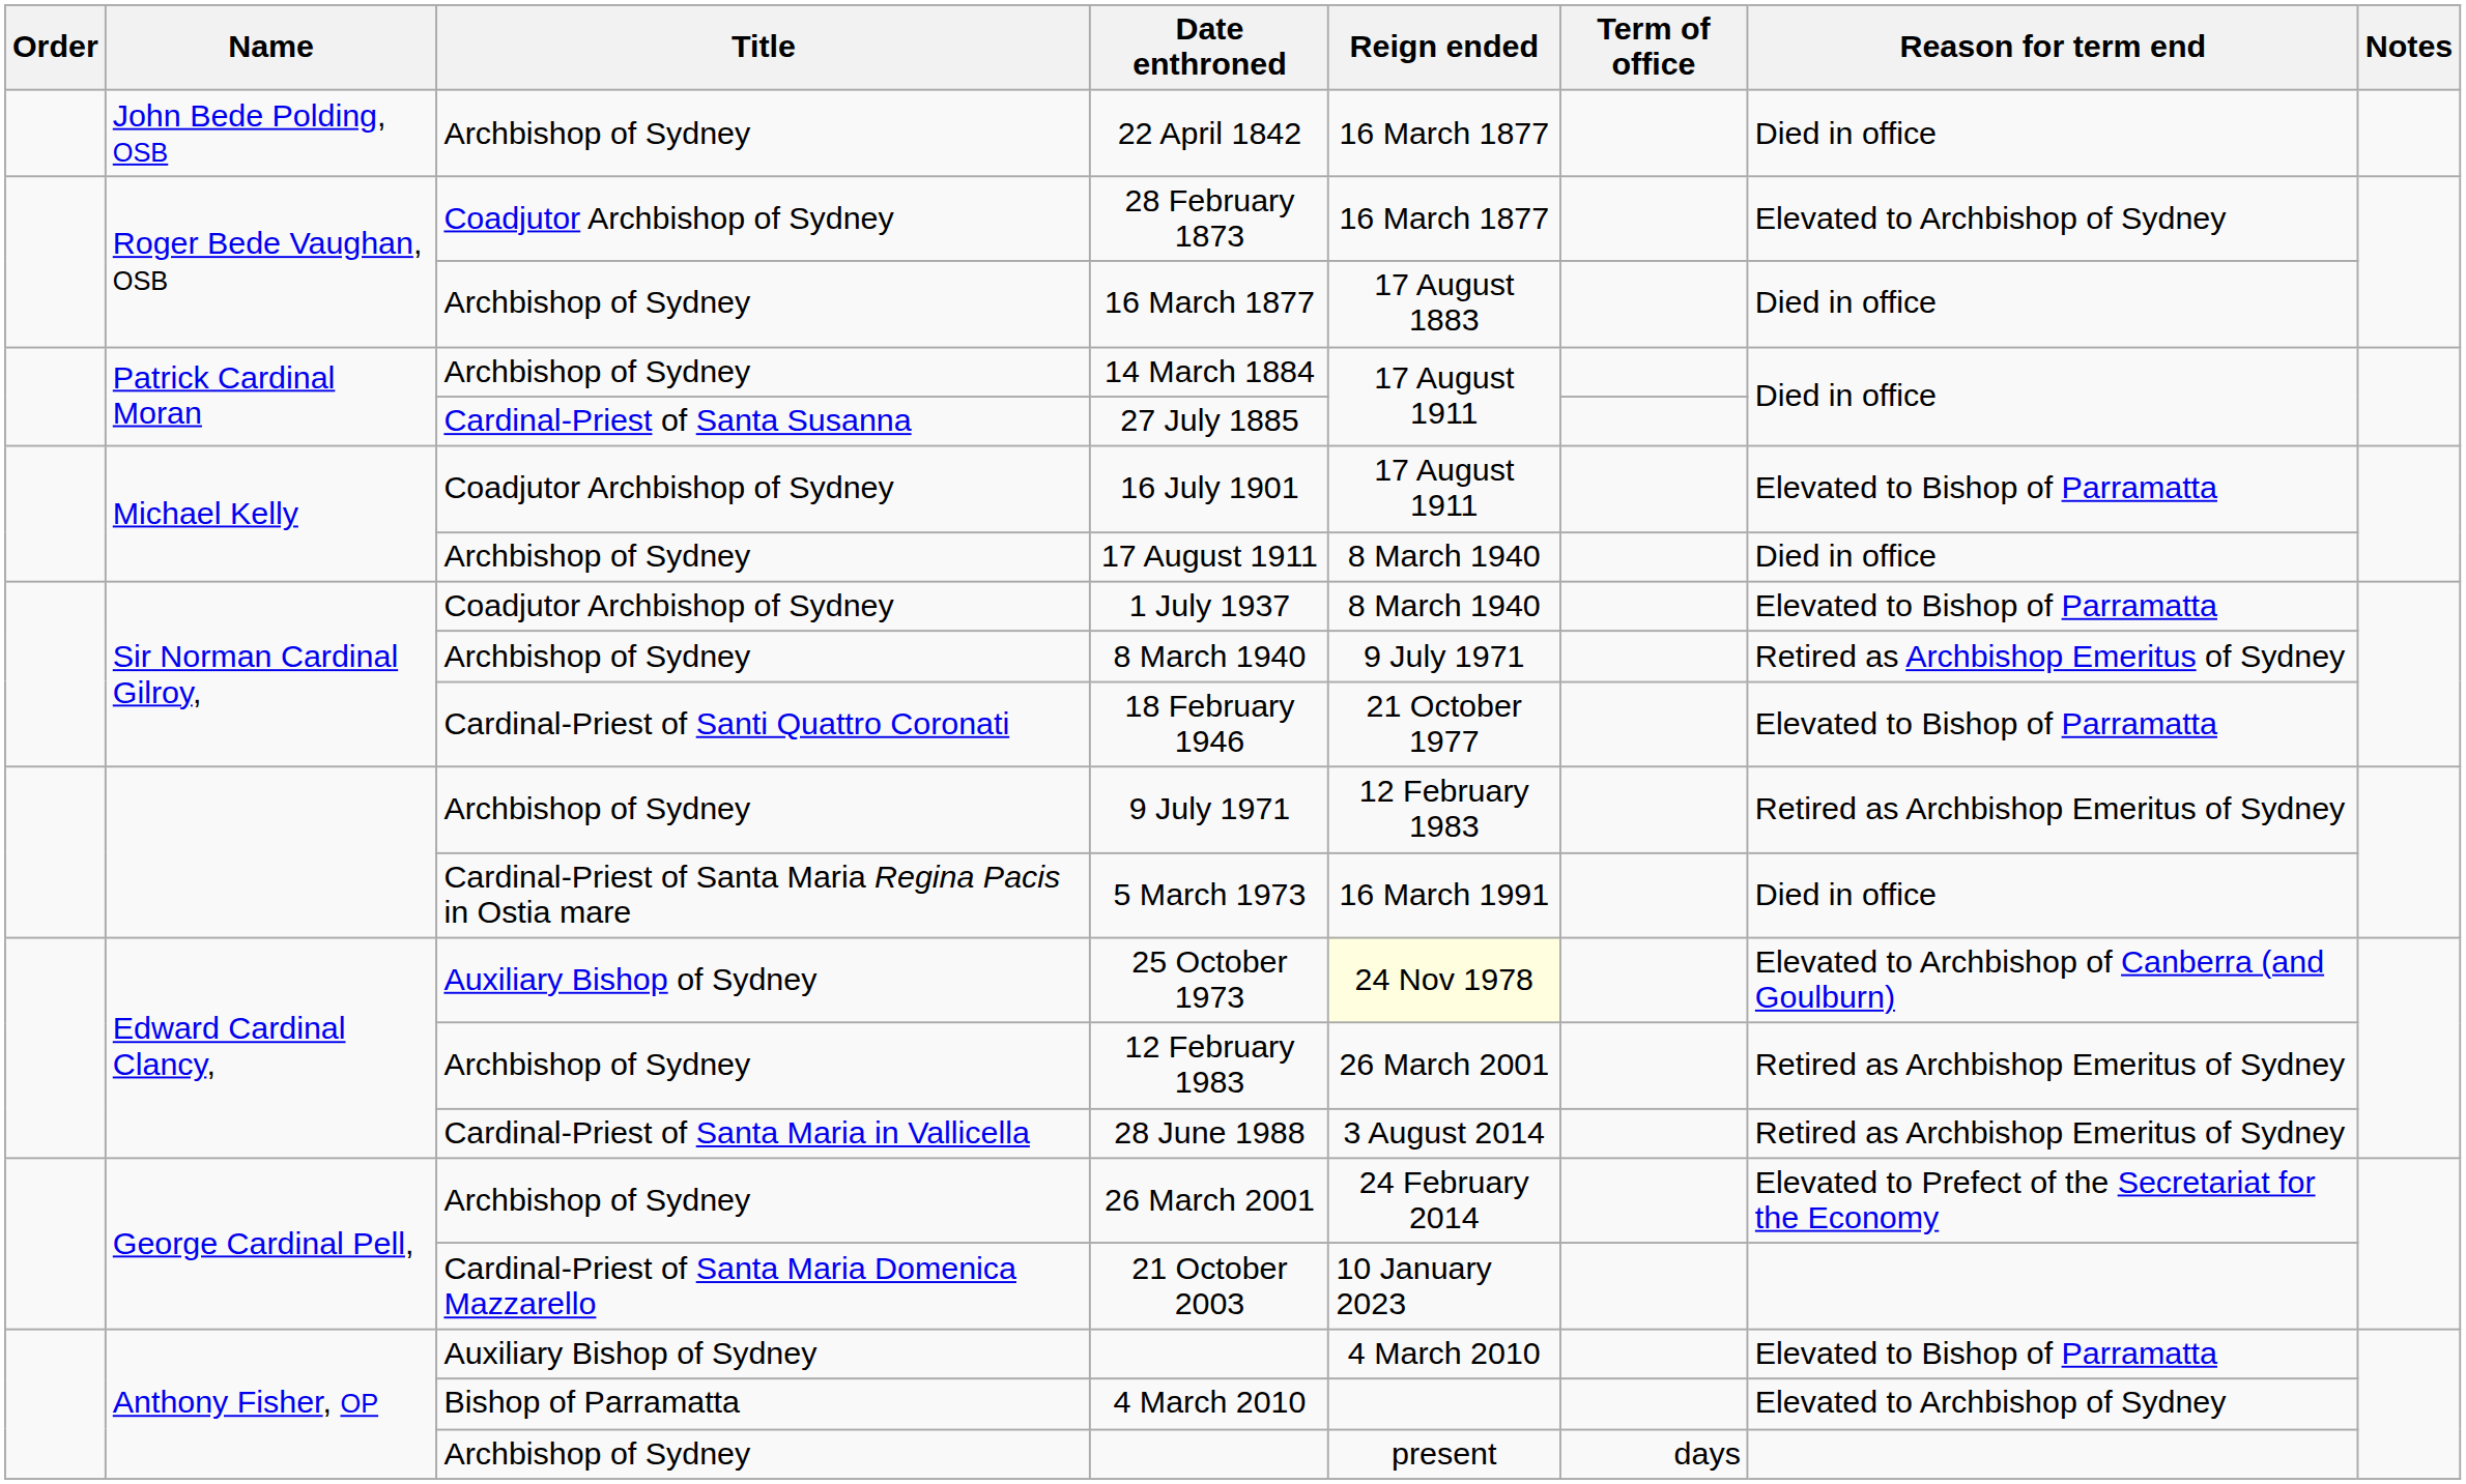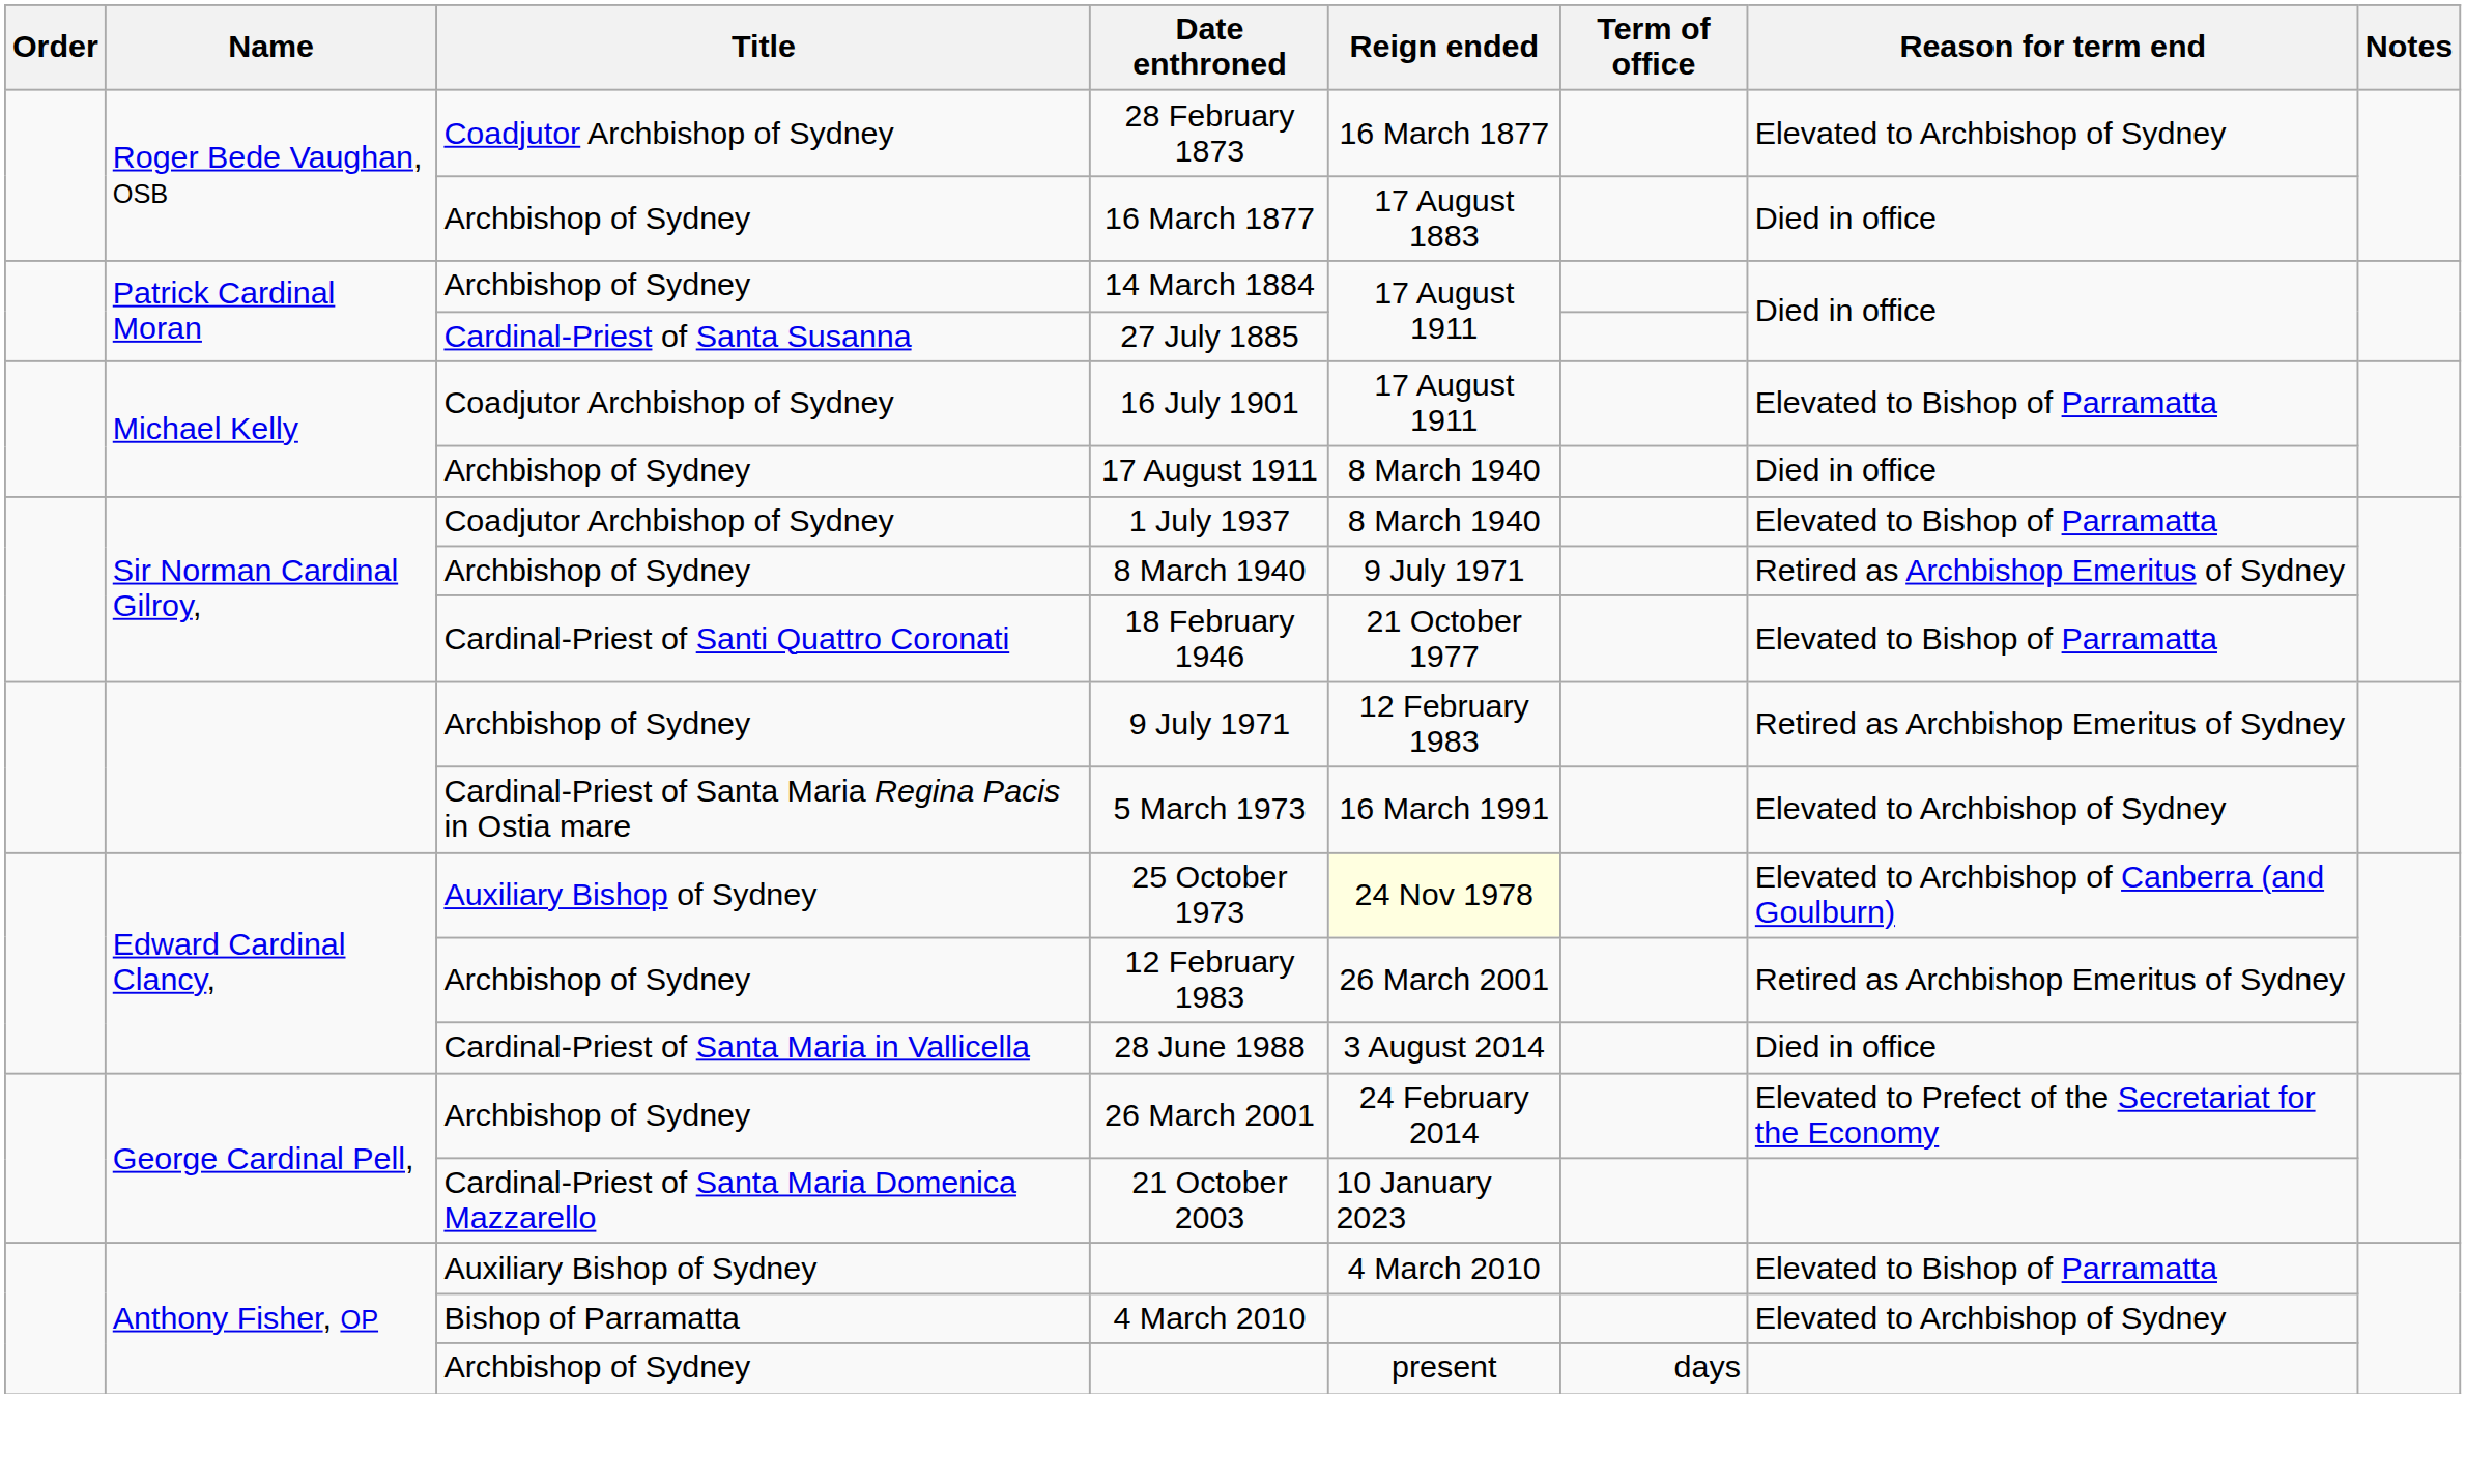 <table class="wikitable">
 <tr>
 <th>Order</th>
 <th>Name</th>
 <th>Title</th>
 <th>Date enthroned</th>
 <th>Reign ended</th>
 <th>Term of office</th>
 <th>Reason for term end</th>
 <th>Notes</th>
-</tr>
-<tr>
-<td align="center"></td>
-<td><a href='#'>John Bede Polding</a>, <small><a href='#'>OSB</a></small></td>
-<td>Archbishop of Sydney</td>
-<td align="center">22 April 1842</td>
-<td align="center">16 March 1877</td>
-<td align="right"></td>
-<td>Died in office</td>
-<td></td>
 </tr>
 <tr>
 <td rowspan="2" align="center"></td>
 <td rowspan="2"><a href='#'>Roger Bede Vaughan</a>, <small>OSB</small></td>
 <td><a href='#'>Coadjutor</a> Archbishop of Sydney</td>
 <td align="center">28 February 1873</td>
 <td align="center">16 March 1877</td>
 <td align="right"></td>
 <td>Elevated to Archbishop of Sydney</td>
 <td rowspan=2></td>
 </tr>
 <tr>
 <td>Archbishop of Sydney</td>
 <td align="center">16 March 1877</td>
 <td align="center">17 August 1883</td>
 <td align="right"></td>
 <td>Died in office</td>
 </tr>
 <tr>
 <td rowspan="2" align="center"></td>
 <td rowspan="2"><a href='#'>Patrick Cardinal Moran</a></td>
 <td>Archbishop of Sydney</td>
 <td align="center">14 March 1884</td>
 <td rowspan="2" align="center">17 August 1911</td>
 <td align="right"></td>
 <td rowspan="2">Died in office</td>
 <td rowspan=2></td>
 </tr>
 <tr>
 <td><a href='#'>Cardinal-Priest</a> of <a href='#'>Santa Susanna</a></td>
 <td align="center">27 July 1885</td>
 <td align="right"></td>
 </tr>
 <tr>
 <td rowspan="2" align="center"></td>
 <td rowspan="2"><a href='#'>Michael Kelly</a></td>
 <td>Coadjutor Archbishop of Sydney</td>
 <td align="center">16 July 1901</td>
 <td align="center">17 August 1911</td>
 <td align="right"></td>
 <td>Elevated to Bishop of <a href='#'>Parramatta</a></td>
 <td rowspan=2></td>
 </tr>
 <tr>
 <td>Archbishop of Sydney</td>
 <td align="center">17 August 1911</td>
 <td align="center">8 March 1940</td>
 <td align="right"></td>
 <td>Died in office</td>
 </tr>
 <tr>
 <td rowspan="3" align="center"></td>
 <td rowspan="3"><a href='#'>Sir Norman Cardinal Gilroy</a>, </td>
 <td>Coadjutor Archbishop of Sydney</td>
 <td align="center">1 July 1937</td>
 <td align="center">8 March 1940</td>
 <td align="right"></td>
 <td>Elevated to Bishop of <a href='#'>Parramatta</a></td>
 <td rowspan=3></td>
 </tr>
 <tr>
 <td>Archbishop of Sydney</td>
 <td align="center">8 March 1940</td>
 <td align="center">9 July 1971</td>
 <td align="right"></td>
 <td>Retired as <a href='#'>Archbishop Emeritus</a> of Sydney</td>
 </tr>
 <tr>
 <td>Cardinal-Priest of <a href='#'>Santi Quattro Coronati</a></td>
 <td align="center">18 February 1946</td>
 <td align="center">21 October 1977</td>
 <td align="right"></td>
 <td>Elevated to Bishop of <a href='#'>Parramatta</a></td>
 </tr>
 <tr>
 <td rowspan="2" align="center"></td>
 <td rowspan="2"></td>
 <td>Archbishop of Sydney</td>
 <td align="center">9 July 1971</td>
 <td align="center">12 February 1983</td>
 <td align="right"></td>
 <td>Retired as Archbishop Emeritus of Sydney</td>
 <td rowspan=2></td>
 </tr>
 <tr>
 <td>Cardinal-Priest of Santa Maria <em>Regina Pacis</em> in Ostia mare</td>
 <td align="center">5 March 1973</td>
 <td align="center">16 March 1991</td>
 <td align="right"></td>
-<td>Died in office</td>
+<td>Elevated to Archbishop of Sydney</td>
 </tr>
 <tr>
 <td rowspan="3" align="center"></td>
 <td rowspan="3"><a href='#'>Edward Cardinal Clancy</a>, </td>
 <td><a href='#'>Auxiliary Bishop</a> of Sydney</td>
 <td align="center">25 October 1973</td>
 <td align="center" style="background: lightyellow;">24 Nov 1978</td>
 <td align="right"></td>
 <td>Elevated to Archbishop of <a href='#'>Canberra (and Goulburn)</a></td>
 <td rowspan=3></td>
 </tr>
 <tr>
 <td>Archbishop of Sydney</td>
 <td align="center">12 February 1983</td>
 <td align="center">26 March 2001</td>
 <td align="right"></td>
 <td>Retired as Archbishop Emeritus of Sydney</td>
 </tr>
 <tr>
 <td>Cardinal-Priest of <a href='#'>Santa Maria in Vallicella</a></td>
 <td align="center">28 June 1988</td>
 <td align="center">3 August 2014</td>
 <td align="right"></td>
-<td>Retired as Archbishop Emeritus of Sydney</td>
+<td>Died in office</td>
 </tr>
 <tr>
 <td rowspan="2" align="center"></td>
 <td rowspan="2"><a href='#'>George Cardinal Pell</a>, </td>
 <td>Archbishop of Sydney</td>
 <td align="center">26 March 2001</td>
 <td align="center">24 February 2014</td>
 <td align="right"></td>
 <td>Elevated to Prefect of the <a href='#'>Secretariat for the Economy</a></td>
 <td rowspan=2></td>
 </tr>
 <tr>
 <td>Cardinal-Priest of <a href='#'>Santa Maria Domenica Mazzarello</a></td>
 <td align="center">21 October 2003</td>
 <td>10 January 2023</td>
 <td align="right"></td>
 <td></td>
 </tr>
 <tr>
 <td rowspan="3" align="center"></td>
 <td rowspan="3"><a href='#'>Anthony Fisher</a>, <small><a href='#'>OP</a></small></td>
 <td>Auxiliary Bishop of Sydney</td>
 <td align="center"></td>
 <td align="center">4 March 2010</td>
 <td align="right"></td>
 <td>Elevated to Bishop of <a href='#'>Parramatta</a></td>
 <td rowspan=3></td>
 </tr>
 <tr>
 <td>Bishop of Parramatta</td>
 <td align="center">4 March 2010</td>
 <td align="center"></td>
 <td align="right"></td>
 <td>Elevated to Archbishop of Sydney</td>
 </tr>
 <tr>
 <td>Archbishop of Sydney</td>
 <td align="center"></td>
 <td align="center">present</td>
 <td align="right"> days</td>
 <td></td>
 </tr>
 </table>
